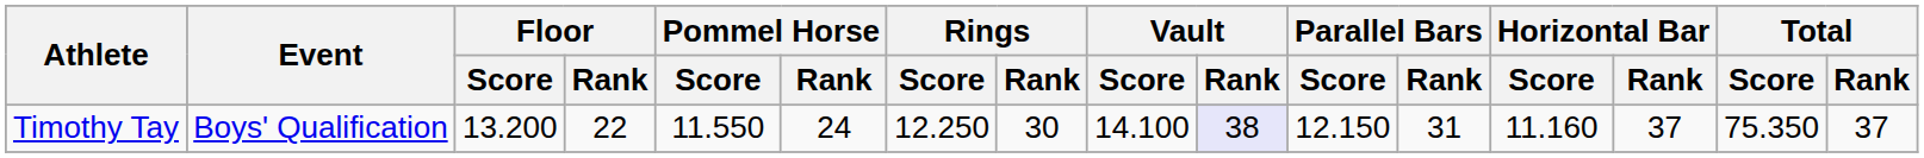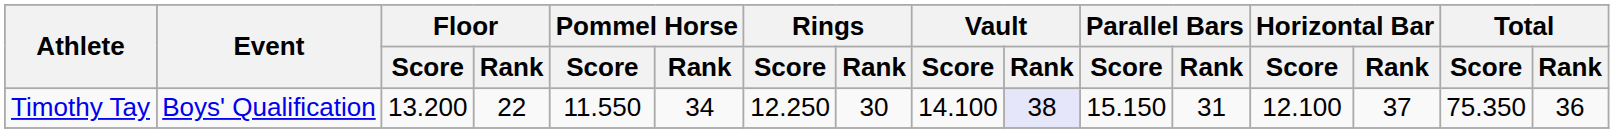 <table class="wikitable" border="1" style="font-size:90%">
 <tr>
 <th rowspan=2>Athlete</th>
 <th rowspan=2>Event</th>
 <th colspan=2>Floor</th>
 <th colspan=2>Pommel Horse</th>
 <th colspan=2>Rings</th>
 <th colspan=2>Vault</th>
 <th colspan=2>Parallel Bars</th>
 <th colspan=2>Horizontal Bar</th>
 <th colspan=2>Total</th>
 </tr>
 <tr>
 <th>Score</th>
 <th>Rank</th>
 <th>Score</th>
 <th>Rank</th>
 <th>Score</th>
 <th>Rank</th>
 <th>Score</th>
 <th>Rank</th>
 <th>Score</th>
 <th>Rank</th>
 <th>Score</th>
 <th>Rank</th>
 <th>Score</th>
 <th>Rank</th>
 </tr>
 <tr>
 <td rowspan=1><a href='#'>Timothy Tay</a></td>
 <td><a href='#'>Boys' Qualification</a></td>
 <td align=center>13.200</td>
 <td align=center>22</td>
 <td align=center>11.550</td>
-<td align=center>24</td>
+<td align=center>34</td>
 <td align=center>12.250</td>
 <td align=center>30</td>
 <td align=center>14.100</td>
 <td align=center style="background: lavender;">38</td>
-<td align=center>12.150</td>
+<td align=center>15.150</td>
 <td align=center>31</td>
-<td align=center>11.160</td>
+<td align=center>12.100</td>
 <td align=center>37</td>
 <td align=center>75.350</td>
-<td align=center>37</td>
+<td align=center>36</td>
 </tr>
 </table>
